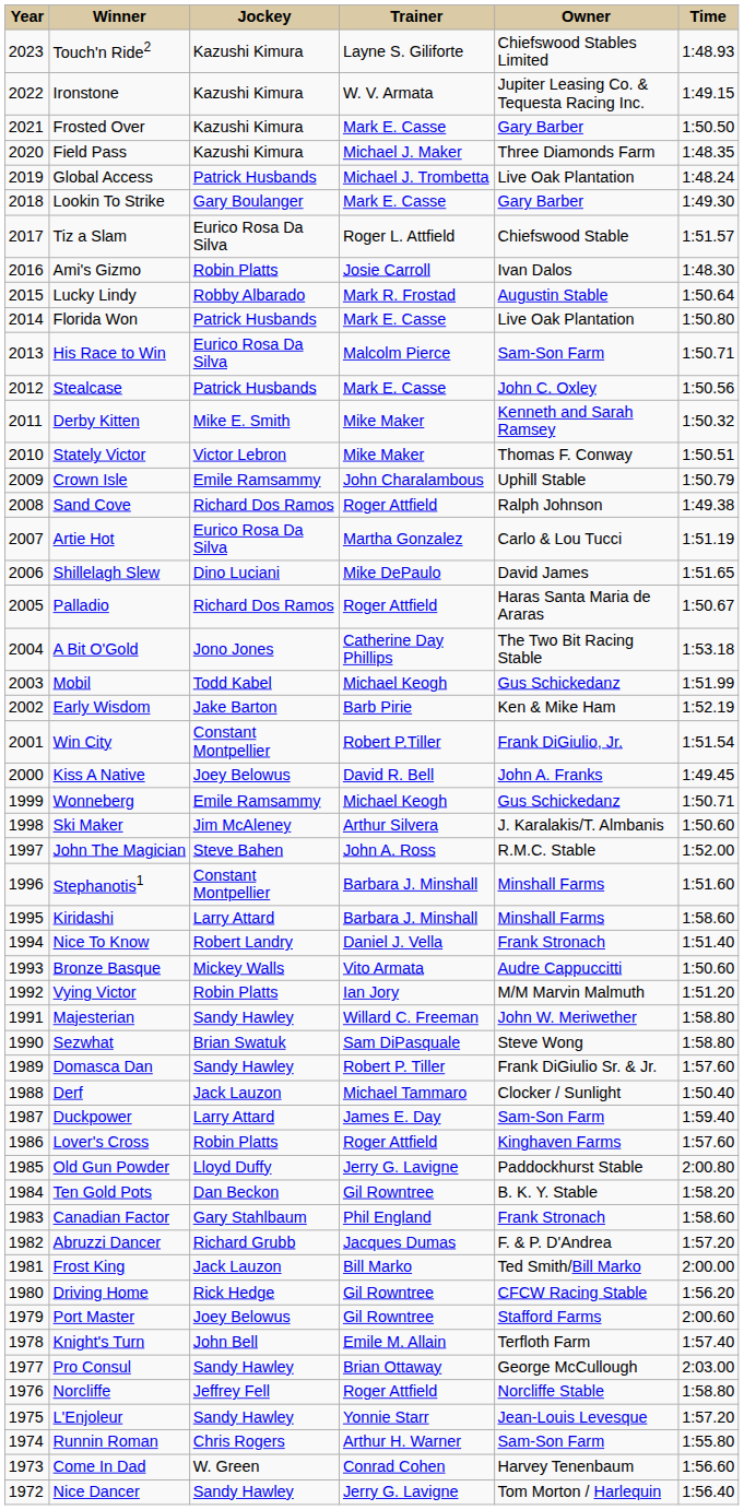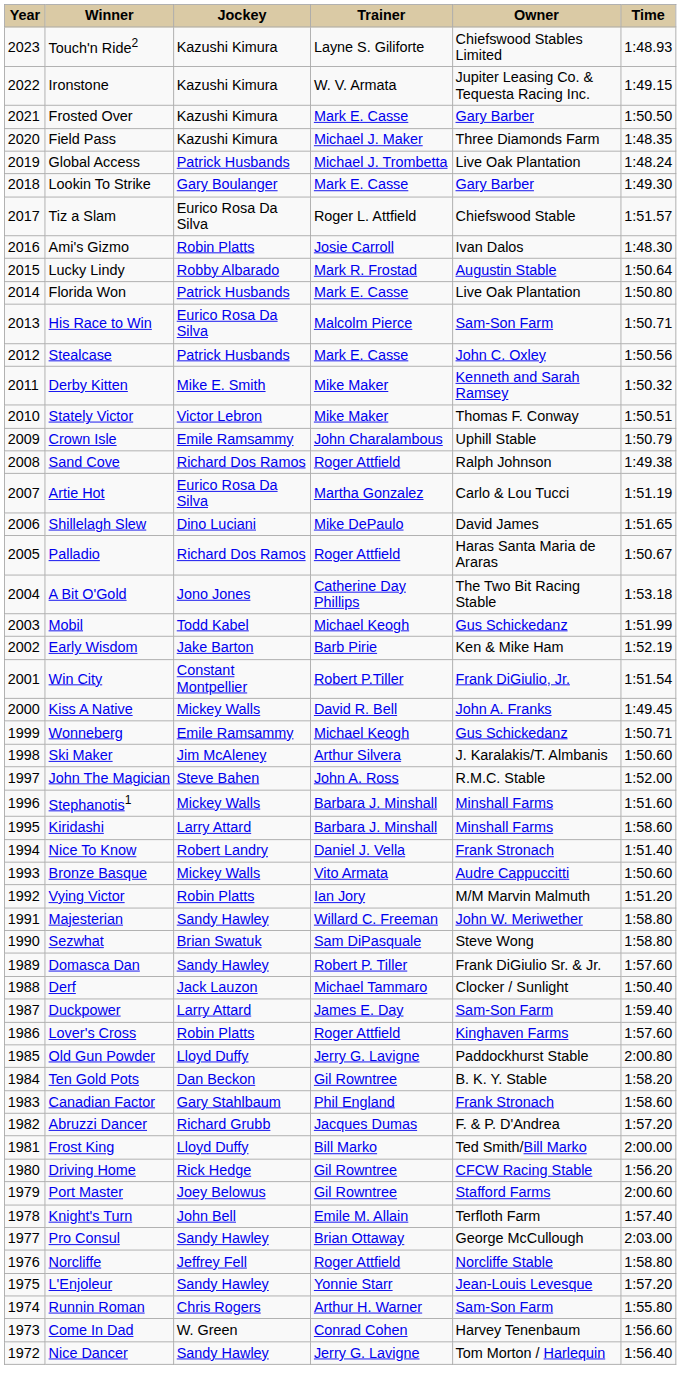 <table class="wikitable sortable">
 <tr>
 <th style="background-color:#DACAA5; width:38px">Year</th>
 <th style="background-color:#DACAA5; width:135px">Winner</th>
 <th style="background-color:#DACAA5; width:145px">Jockey</th>
 <th style="background-color:#DACAA5; width:150px">Trainer</th>
 <th style="background-color:#DACAA5; width:180px">Owner</th>
 <th style="background-color:#DACAA5">Time</th>
 </tr>
 <tr>
 <td>2023</td>
 <td>Touch'n Ride<sup>2</sup></td>
 <td>Kazushi Kimura</td>
 <td>Layne S. Giliforte</td>
 <td>Chiefswood Stables Limited</td>
 <td>1:48.93</td>
 </tr>
 <tr>
 <td>2022</td>
 <td>Ironstone</td>
 <td>Kazushi Kimura</td>
 <td>W. V. Armata</td>
 <td>Jupiter Leasing Co. & Tequesta Racing Inc.</td>
 <td>1:49.15</td>
 </tr>
 <tr>
 <td>2021</td>
 <td>Frosted Over</td>
 <td>Kazushi Kimura</td>
 <td><a href='#'>Mark E. Casse</a></td>
 <td><a href='#'>Gary Barber</a></td>
 <td>1:50.50</td>
 </tr>
 <tr>
 <td>2020</td>
 <td>Field Pass</td>
 <td>Kazushi Kimura</td>
 <td><a href='#'>Michael J. Maker</a></td>
 <td>Three Diamonds Farm</td>
 <td>1:48.35</td>
 </tr>
 <tr>
 <td>2019</td>
 <td>Global Access</td>
 <td><a href='#'>Patrick Husbands</a></td>
 <td><a href='#'>Michael J. Trombetta</a></td>
 <td>Live Oak Plantation</td>
 <td>1:48.24</td>
 </tr>
 <tr>
 <td>2018</td>
 <td>Lookin To Strike</td>
 <td><a href='#'>Gary Boulanger</a></td>
 <td><a href='#'>Mark E. Casse</a></td>
 <td><a href='#'>Gary Barber</a></td>
 <td>1:49.30</td>
 </tr>
 <tr>
 <td>2017</td>
 <td>Tiz a Slam</td>
 <td>Eurico Rosa Da Silva</td>
 <td>Roger L. Attfield</td>
 <td>Chiefswood Stable</td>
 <td>1:51.57</td>
 </tr>
 <tr>
 <td>2016</td>
 <td>Ami's Gizmo</td>
 <td><a href='#'>Robin Platts</a></td>
 <td><a href='#'>Josie Carroll</a></td>
 <td>Ivan Dalos</td>
 <td>1:48.30</td>
 </tr>
 <tr>
 <td>2015</td>
 <td>Lucky Lindy</td>
 <td><a href='#'>Robby Albarado</a></td>
 <td><a href='#'>Mark R. Frostad</a></td>
 <td><a href='#'>Augustin Stable</a></td>
 <td>1:50.64</td>
 </tr>
 <tr>
 <td>2014</td>
 <td>Florida Won</td>
 <td><a href='#'>Patrick Husbands</a></td>
 <td><a href='#'>Mark E. Casse</a></td>
 <td>Live Oak Plantation</td>
 <td>1:50.80</td>
 </tr>
 <tr>
 <td>2013</td>
 <td><a href='#'>His Race to Win</a></td>
 <td><a href='#'>Eurico Rosa Da Silva</a></td>
 <td><a href='#'>Malcolm Pierce</a></td>
 <td><a href='#'>Sam-Son Farm</a></td>
 <td>1:50.71</td>
 </tr>
 <tr>
 <td>2012</td>
 <td><a href='#'>Stealcase</a></td>
 <td><a href='#'>Patrick Husbands</a></td>
 <td><a href='#'>Mark E. Casse</a></td>
 <td><a href='#'>John C. Oxley</a></td>
 <td>1:50.56</td>
 </tr>
 <tr>
 <td>2011</td>
 <td><a href='#'>Derby Kitten</a></td>
 <td><a href='#'>Mike E. Smith</a></td>
 <td><a href='#'>Mike Maker</a></td>
 <td><a href='#'>Kenneth and Sarah Ramsey</a></td>
 <td>1:50.32</td>
 </tr>
 <tr>
 <td>2010</td>
 <td><a href='#'>Stately Victor</a></td>
 <td><a href='#'>Victor Lebron</a></td>
 <td><a href='#'>Mike Maker</a></td>
 <td>Thomas F. Conway</td>
 <td>1:50.51</td>
 </tr>
 <tr>
 <td>2009</td>
 <td><a href='#'>Crown Isle</a></td>
 <td><a href='#'>Emile Ramsammy</a></td>
 <td><a href='#'>John Charalambous</a></td>
 <td>Uphill Stable</td>
 <td>1:50.79</td>
 </tr>
 <tr>
 <td>2008</td>
 <td><a href='#'>Sand Cove</a></td>
 <td><a href='#'>Richard Dos Ramos</a></td>
 <td><a href='#'>Roger Attfield</a></td>
 <td>Ralph Johnson</td>
 <td>1:49.38</td>
 </tr>
 <tr>
 <td>2007</td>
 <td><a href='#'>Artie Hot</a></td>
 <td><a href='#'>Eurico Rosa Da Silva</a></td>
 <td><a href='#'>Martha Gonzalez</a></td>
 <td>Carlo & Lou Tucci</td>
 <td>1:51.19</td>
 </tr>
 <tr>
 <td>2006</td>
 <td><a href='#'>Shillelagh Slew</a></td>
 <td><a href='#'>Dino Luciani</a></td>
 <td><a href='#'>Mike DePaulo</a></td>
 <td>David James</td>
 <td>1:51.65</td>
 </tr>
 <tr>
 <td>2005</td>
 <td><a href='#'>Palladio</a></td>
 <td><a href='#'>Richard Dos Ramos</a></td>
 <td><a href='#'>Roger Attfield</a></td>
 <td>Haras Santa Maria de Araras</td>
 <td>1:50.67</td>
 </tr>
 <tr>
 <td>2004</td>
 <td><a href='#'>A Bit O'Gold</a></td>
 <td><a href='#'>Jono Jones</a></td>
 <td><a href='#'>Catherine Day Phillips</a></td>
 <td>The Two Bit Racing Stable</td>
 <td>1:53.18</td>
 </tr>
 <tr>
 <td>2003</td>
 <td><a href='#'>Mobil</a></td>
 <td><a href='#'>Todd Kabel</a></td>
 <td><a href='#'>Michael Keogh</a></td>
 <td><a href='#'>Gus Schickedanz</a></td>
 <td>1:51.99</td>
 </tr>
 <tr>
 <td>2002</td>
 <td><a href='#'>Early Wisdom</a></td>
 <td><a href='#'>Jake Barton</a></td>
 <td><a href='#'>Barb Pirie</a></td>
 <td>Ken & Mike Ham</td>
 <td>1:52.19</td>
 </tr>
 <tr>
 <td>2001</td>
 <td><a href='#'>Win City</a></td>
 <td><a href='#'>Constant Montpellier</a></td>
 <td><a href='#'>Robert P.Tiller</a></td>
 <td><a href='#'>Frank DiGiulio, Jr.</a></td>
 <td>1:51.54</td>
 </tr>
 <tr>
 <td>2000</td>
 <td><a href='#'>Kiss A Native</a></td>
-<td><a href='#'>Joey Belowus</a></td>
+<td><a href='#'>Mickey Walls</a></td>
 <td><a href='#'>David R. Bell</a></td>
 <td><a href='#'>John A. Franks</a></td>
 <td>1:49.45</td>
 </tr>
 <tr>
 <td>1999</td>
 <td><a href='#'>Wonneberg</a></td>
 <td><a href='#'>Emile Ramsammy</a></td>
 <td><a href='#'>Michael Keogh</a></td>
 <td><a href='#'>Gus Schickedanz</a></td>
 <td>1:50.71</td>
 </tr>
 <tr>
 <td>1998</td>
 <td><a href='#'>Ski Maker</a></td>
 <td><a href='#'>Jim McAleney</a></td>
 <td><a href='#'>Arthur Silvera</a></td>
 <td>J. Karalakis/T. Almbanis</td>
 <td>1:50.60</td>
 </tr>
 <tr>
 <td>1997</td>
 <td><a href='#'>John The Magician</a></td>
 <td><a href='#'>Steve Bahen</a></td>
 <td><a href='#'>John A. Ross</a></td>
 <td>R.M.C. Stable</td>
 <td>1:52.00</td>
 </tr>
 <tr>
 <td>1996</td>
 <td><a href='#'>Stephanotis</a><sup>1</sup></td>
-<td><a href='#'>Constant Montpellier</a></td>
+<td><a href='#'>Mickey Walls</a></td>
 <td><a href='#'>Barbara J. Minshall</a></td>
 <td><a href='#'>Minshall Farms</a></td>
 <td>1:51.60</td>
 </tr>
 <tr>
 <td>1995</td>
 <td><a href='#'>Kiridashi</a></td>
 <td><a href='#'>Larry Attard</a></td>
 <td><a href='#'>Barbara J. Minshall</a></td>
 <td><a href='#'>Minshall Farms</a></td>
 <td>1:58.60</td>
 </tr>
 <tr>
 <td>1994</td>
 <td><a href='#'>Nice To Know</a></td>
 <td><a href='#'>Robert Landry</a></td>
 <td><a href='#'>Daniel J. Vella</a></td>
 <td><a href='#'>Frank Stronach</a></td>
 <td>1:51.40</td>
 </tr>
 <tr>
 <td>1993</td>
 <td><a href='#'>Bronze Basque</a></td>
 <td><a href='#'>Mickey Walls</a></td>
 <td><a href='#'>Vito Armata</a></td>
 <td><a href='#'>Audre Cappuccitti</a></td>
 <td>1:50.60</td>
 </tr>
 <tr>
 <td>1992</td>
 <td><a href='#'>Vying Victor</a></td>
 <td><a href='#'>Robin Platts</a></td>
 <td><a href='#'>Ian Jory</a></td>
 <td>M/M Marvin Malmuth</td>
 <td>1:51.20</td>
 </tr>
 <tr>
 <td>1991</td>
 <td><a href='#'>Majesterian</a></td>
 <td><a href='#'>Sandy Hawley</a></td>
 <td><a href='#'>Willard C. Freeman</a></td>
 <td><a href='#'>John W. Meriwether</a></td>
 <td>1:58.80</td>
 </tr>
 <tr>
 <td>1990</td>
 <td><a href='#'>Sezwhat</a></td>
 <td><a href='#'>Brian Swatuk</a></td>
 <td><a href='#'>Sam DiPasquale</a></td>
 <td>Steve Wong</td>
 <td>1:58.80</td>
 </tr>
 <tr>
 <td>1989</td>
 <td><a href='#'>Domasca Dan</a></td>
 <td><a href='#'>Sandy Hawley</a></td>
 <td><a href='#'>Robert P. Tiller</a></td>
 <td>Frank DiGiulio Sr. & Jr.</td>
 <td>1:57.60</td>
 </tr>
 <tr>
 <td>1988</td>
 <td><a href='#'>Derf</a></td>
 <td><a href='#'>Jack Lauzon</a></td>
 <td><a href='#'>Michael Tammaro</a></td>
 <td>Clocker / Sunlight</td>
 <td>1:50.40</td>
 </tr>
 <tr>
 <td>1987</td>
 <td><a href='#'>Duckpower</a></td>
 <td><a href='#'>Larry Attard</a></td>
 <td><a href='#'>James E. Day</a></td>
 <td><a href='#'>Sam-Son Farm</a></td>
 <td>1:59.40</td>
 </tr>
 <tr>
 <td>1986</td>
 <td><a href='#'>Lover's Cross</a></td>
 <td><a href='#'>Robin Platts</a></td>
 <td><a href='#'>Roger Attfield</a></td>
 <td><a href='#'>Kinghaven Farms</a></td>
 <td>1:57.60</td>
 </tr>
 <tr>
 <td>1985</td>
 <td><a href='#'>Old Gun Powder</a></td>
 <td><a href='#'>Lloyd Duffy</a></td>
 <td><a href='#'>Jerry G. Lavigne</a></td>
 <td>Paddockhurst Stable</td>
 <td>2:00.80</td>
 </tr>
 <tr>
 <td>1984</td>
 <td><a href='#'>Ten Gold Pots</a></td>
 <td><a href='#'>Dan Beckon</a></td>
 <td><a href='#'>Gil Rowntree</a></td>
 <td>B. K. Y. Stable</td>
 <td>1:58.20</td>
 </tr>
 <tr>
 <td>1983</td>
 <td><a href='#'>Canadian Factor</a></td>
 <td><a href='#'>Gary Stahlbaum</a></td>
 <td><a href='#'>Phil England</a></td>
 <td><a href='#'>Frank Stronach</a></td>
 <td>1:58.60</td>
 </tr>
 <tr>
 <td>1982</td>
 <td><a href='#'>Abruzzi Dancer</a></td>
 <td><a href='#'>Richard Grubb</a></td>
 <td><a href='#'>Jacques Dumas</a></td>
 <td>F. & P. D'Andrea</td>
 <td>1:57.20</td>
 </tr>
 <tr>
 <td>1981</td>
 <td><a href='#'>Frost King</a></td>
-<td><a href='#'>Jack Lauzon</a></td>
+<td><a href='#'>Lloyd Duffy</a></td>
 <td><a href='#'>Bill Marko</a></td>
 <td>Ted Smith/<a href='#'>Bill Marko</a></td>
 <td>2:00.00</td>
 </tr>
 <tr>
 <td>1980</td>
 <td><a href='#'>Driving Home</a></td>
 <td><a href='#'>Rick Hedge</a></td>
 <td><a href='#'>Gil Rowntree</a></td>
 <td><a href='#'>CFCW Racing Stable</a></td>
 <td>1:56.20</td>
 </tr>
 <tr>
 <td>1979</td>
 <td><a href='#'>Port Master</a></td>
 <td><a href='#'>Joey Belowus</a></td>
 <td><a href='#'>Gil Rowntree</a></td>
 <td><a href='#'>Stafford Farms</a></td>
 <td>2:00.60</td>
 </tr>
 <tr>
 <td>1978</td>
 <td><a href='#'>Knight's Turn</a></td>
 <td><a href='#'>John Bell</a></td>
 <td><a href='#'>Emile M. Allain</a></td>
 <td>Terfloth Farm</td>
 <td>1:57.40</td>
 </tr>
 <tr>
 <td>1977</td>
 <td><a href='#'>Pro Consul</a></td>
 <td><a href='#'>Sandy Hawley</a></td>
 <td><a href='#'>Brian Ottaway</a></td>
 <td>George McCullough</td>
 <td>2:03.00</td>
 </tr>
 <tr>
 <td>1976</td>
 <td><a href='#'>Norcliffe</a></td>
 <td><a href='#'>Jeffrey Fell</a></td>
 <td><a href='#'>Roger Attfield</a></td>
 <td><a href='#'>Norcliffe Stable</a></td>
 <td>1:58.80</td>
 </tr>
 <tr>
 <td>1975</td>
 <td><a href='#'>L'Enjoleur</a></td>
 <td><a href='#'>Sandy Hawley</a></td>
 <td><a href='#'>Yonnie Starr</a></td>
 <td><a href='#'>Jean-Louis Levesque</a></td>
 <td>1:57.20</td>
 </tr>
 <tr>
 <td>1974</td>
 <td><a href='#'>Runnin Roman</a></td>
 <td><a href='#'>Chris Rogers</a></td>
 <td><a href='#'>Arthur H. Warner</a></td>
 <td><a href='#'>Sam-Son Farm</a></td>
 <td>1:55.80</td>
 </tr>
 <tr>
 <td>1973</td>
 <td><a href='#'>Come In Dad</a></td>
 <td>W. Green</td>
 <td><a href='#'>Conrad Cohen</a></td>
 <td>Harvey Tenenbaum</td>
 <td>1:56.60</td>
 </tr>
 <tr>
 <td>1972</td>
 <td><a href='#'>Nice Dancer</a></td>
 <td><a href='#'>Sandy Hawley</a></td>
 <td><a href='#'>Jerry G. Lavigne</a></td>
 <td>Tom Morton / <a href='#'>Harlequin</a></td>
 <td>1:56.40</td>
 </tr>
 </table>
